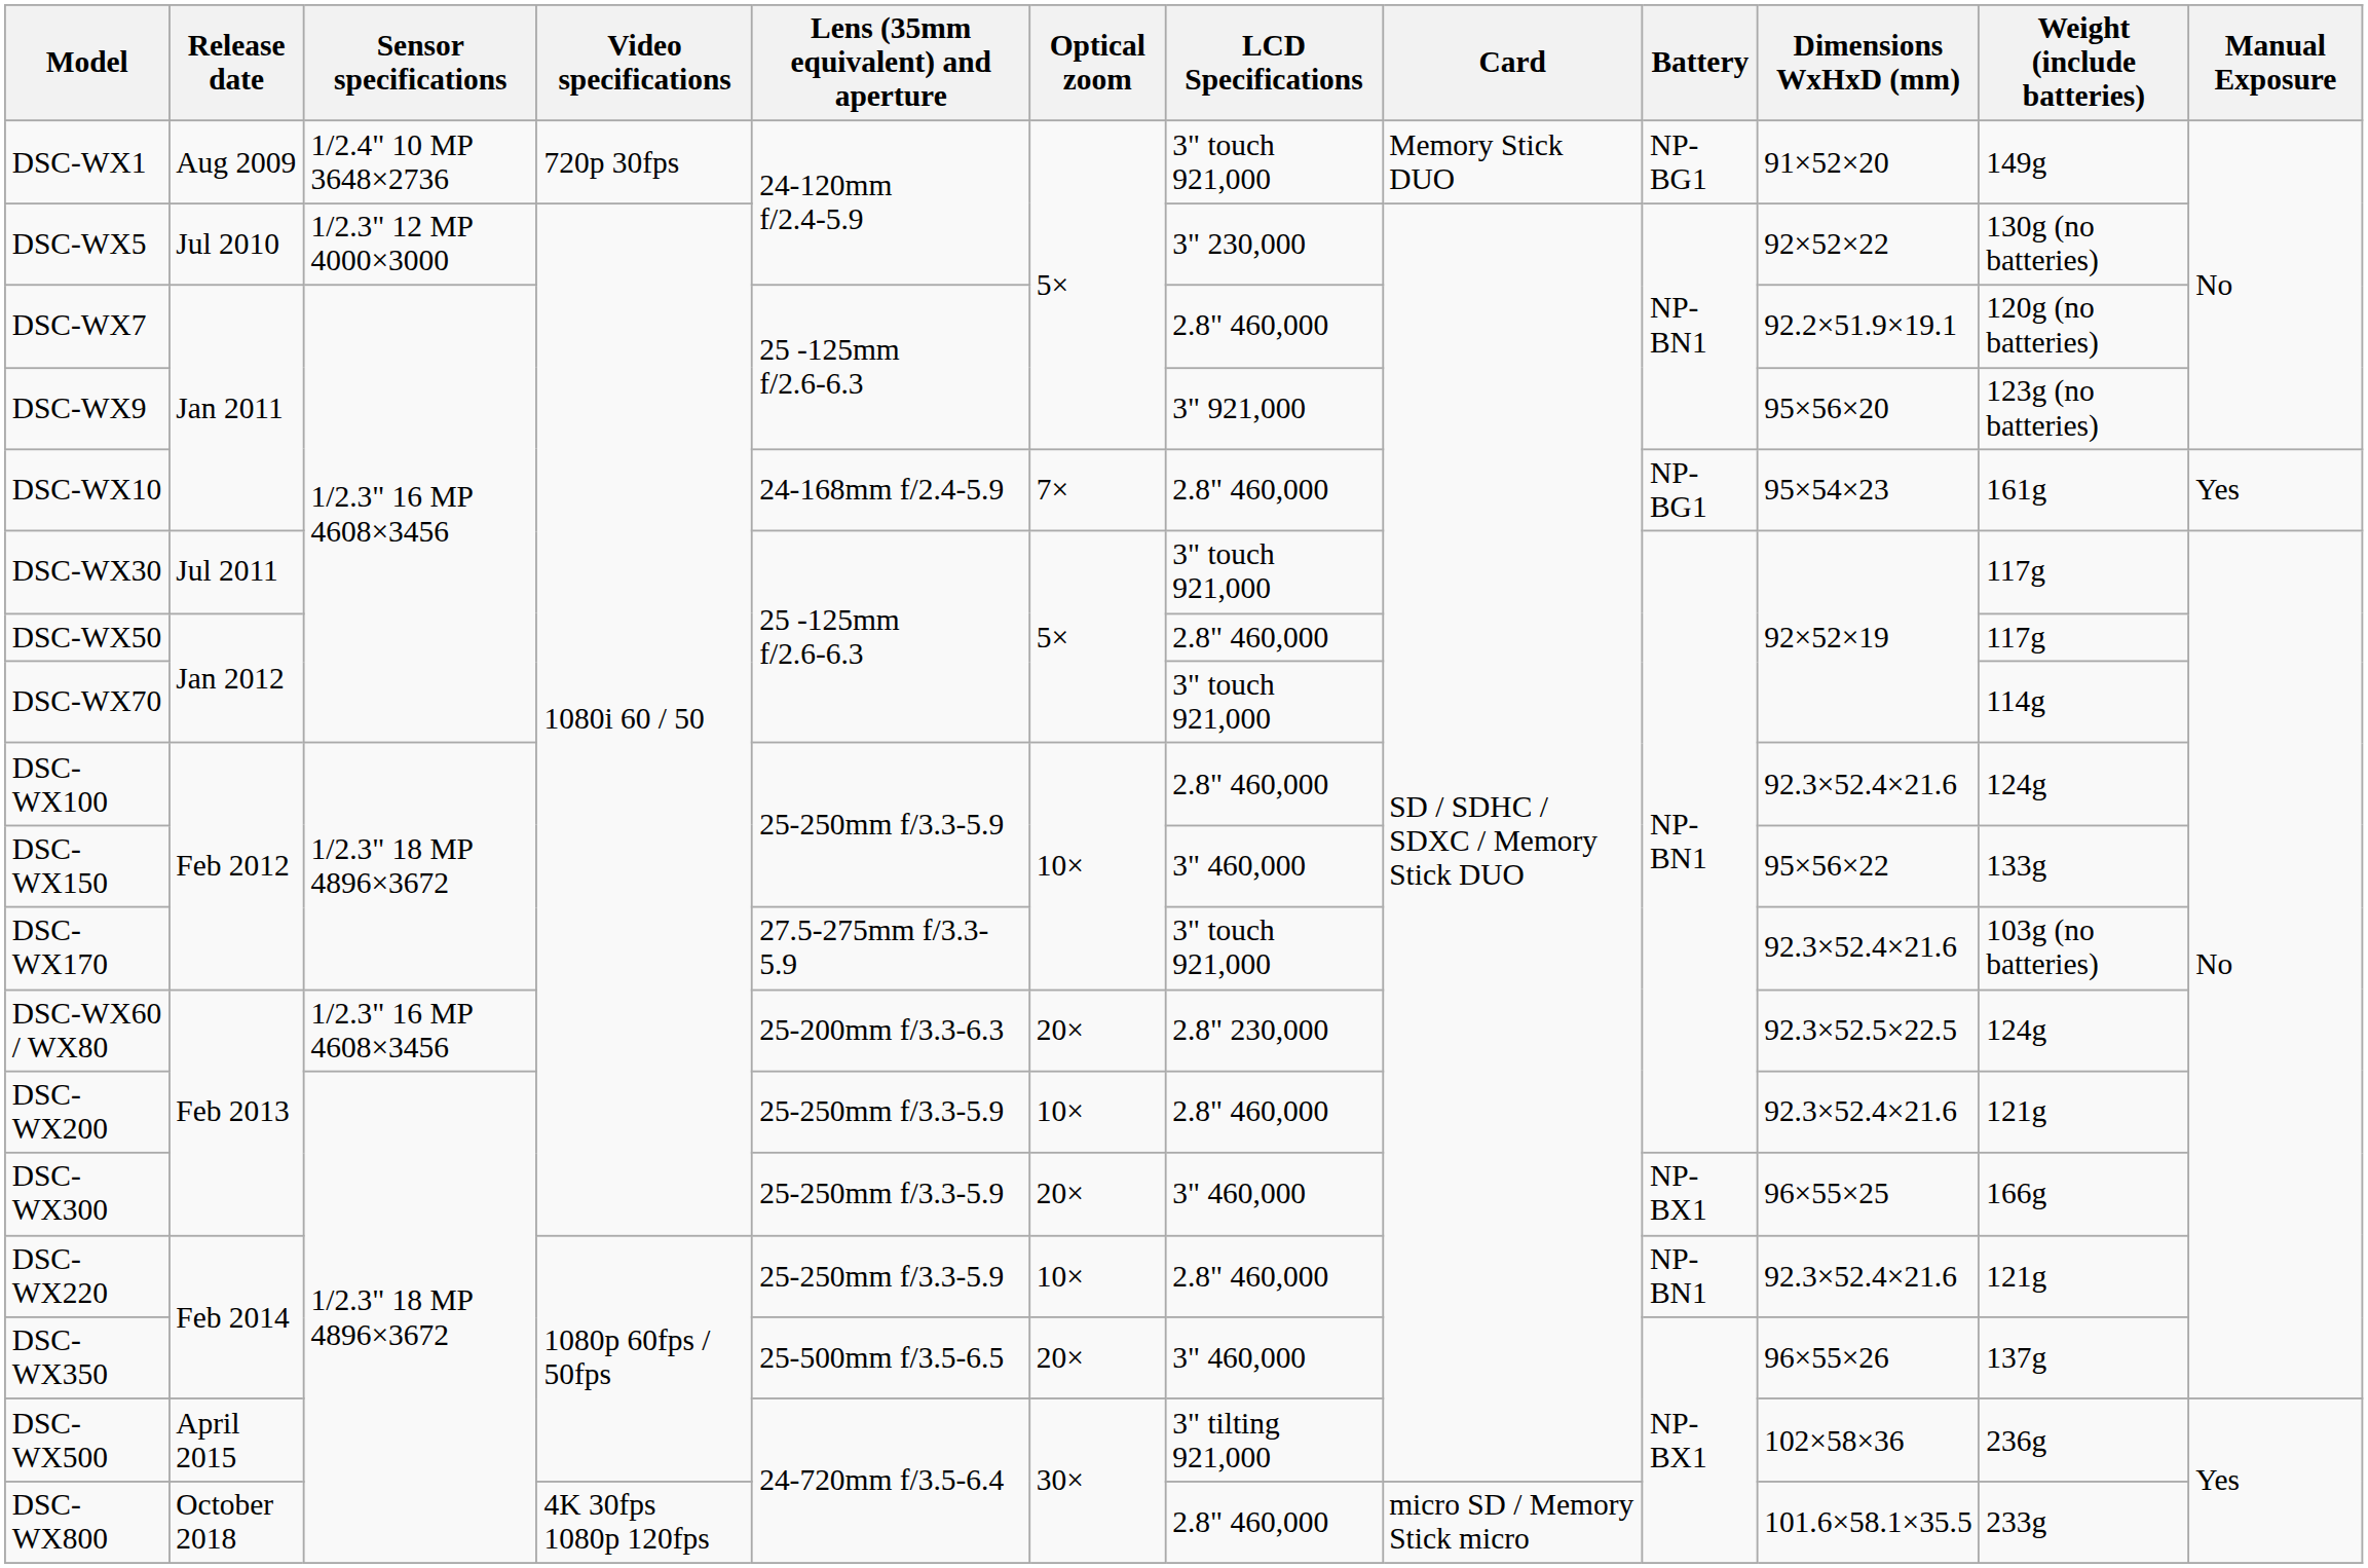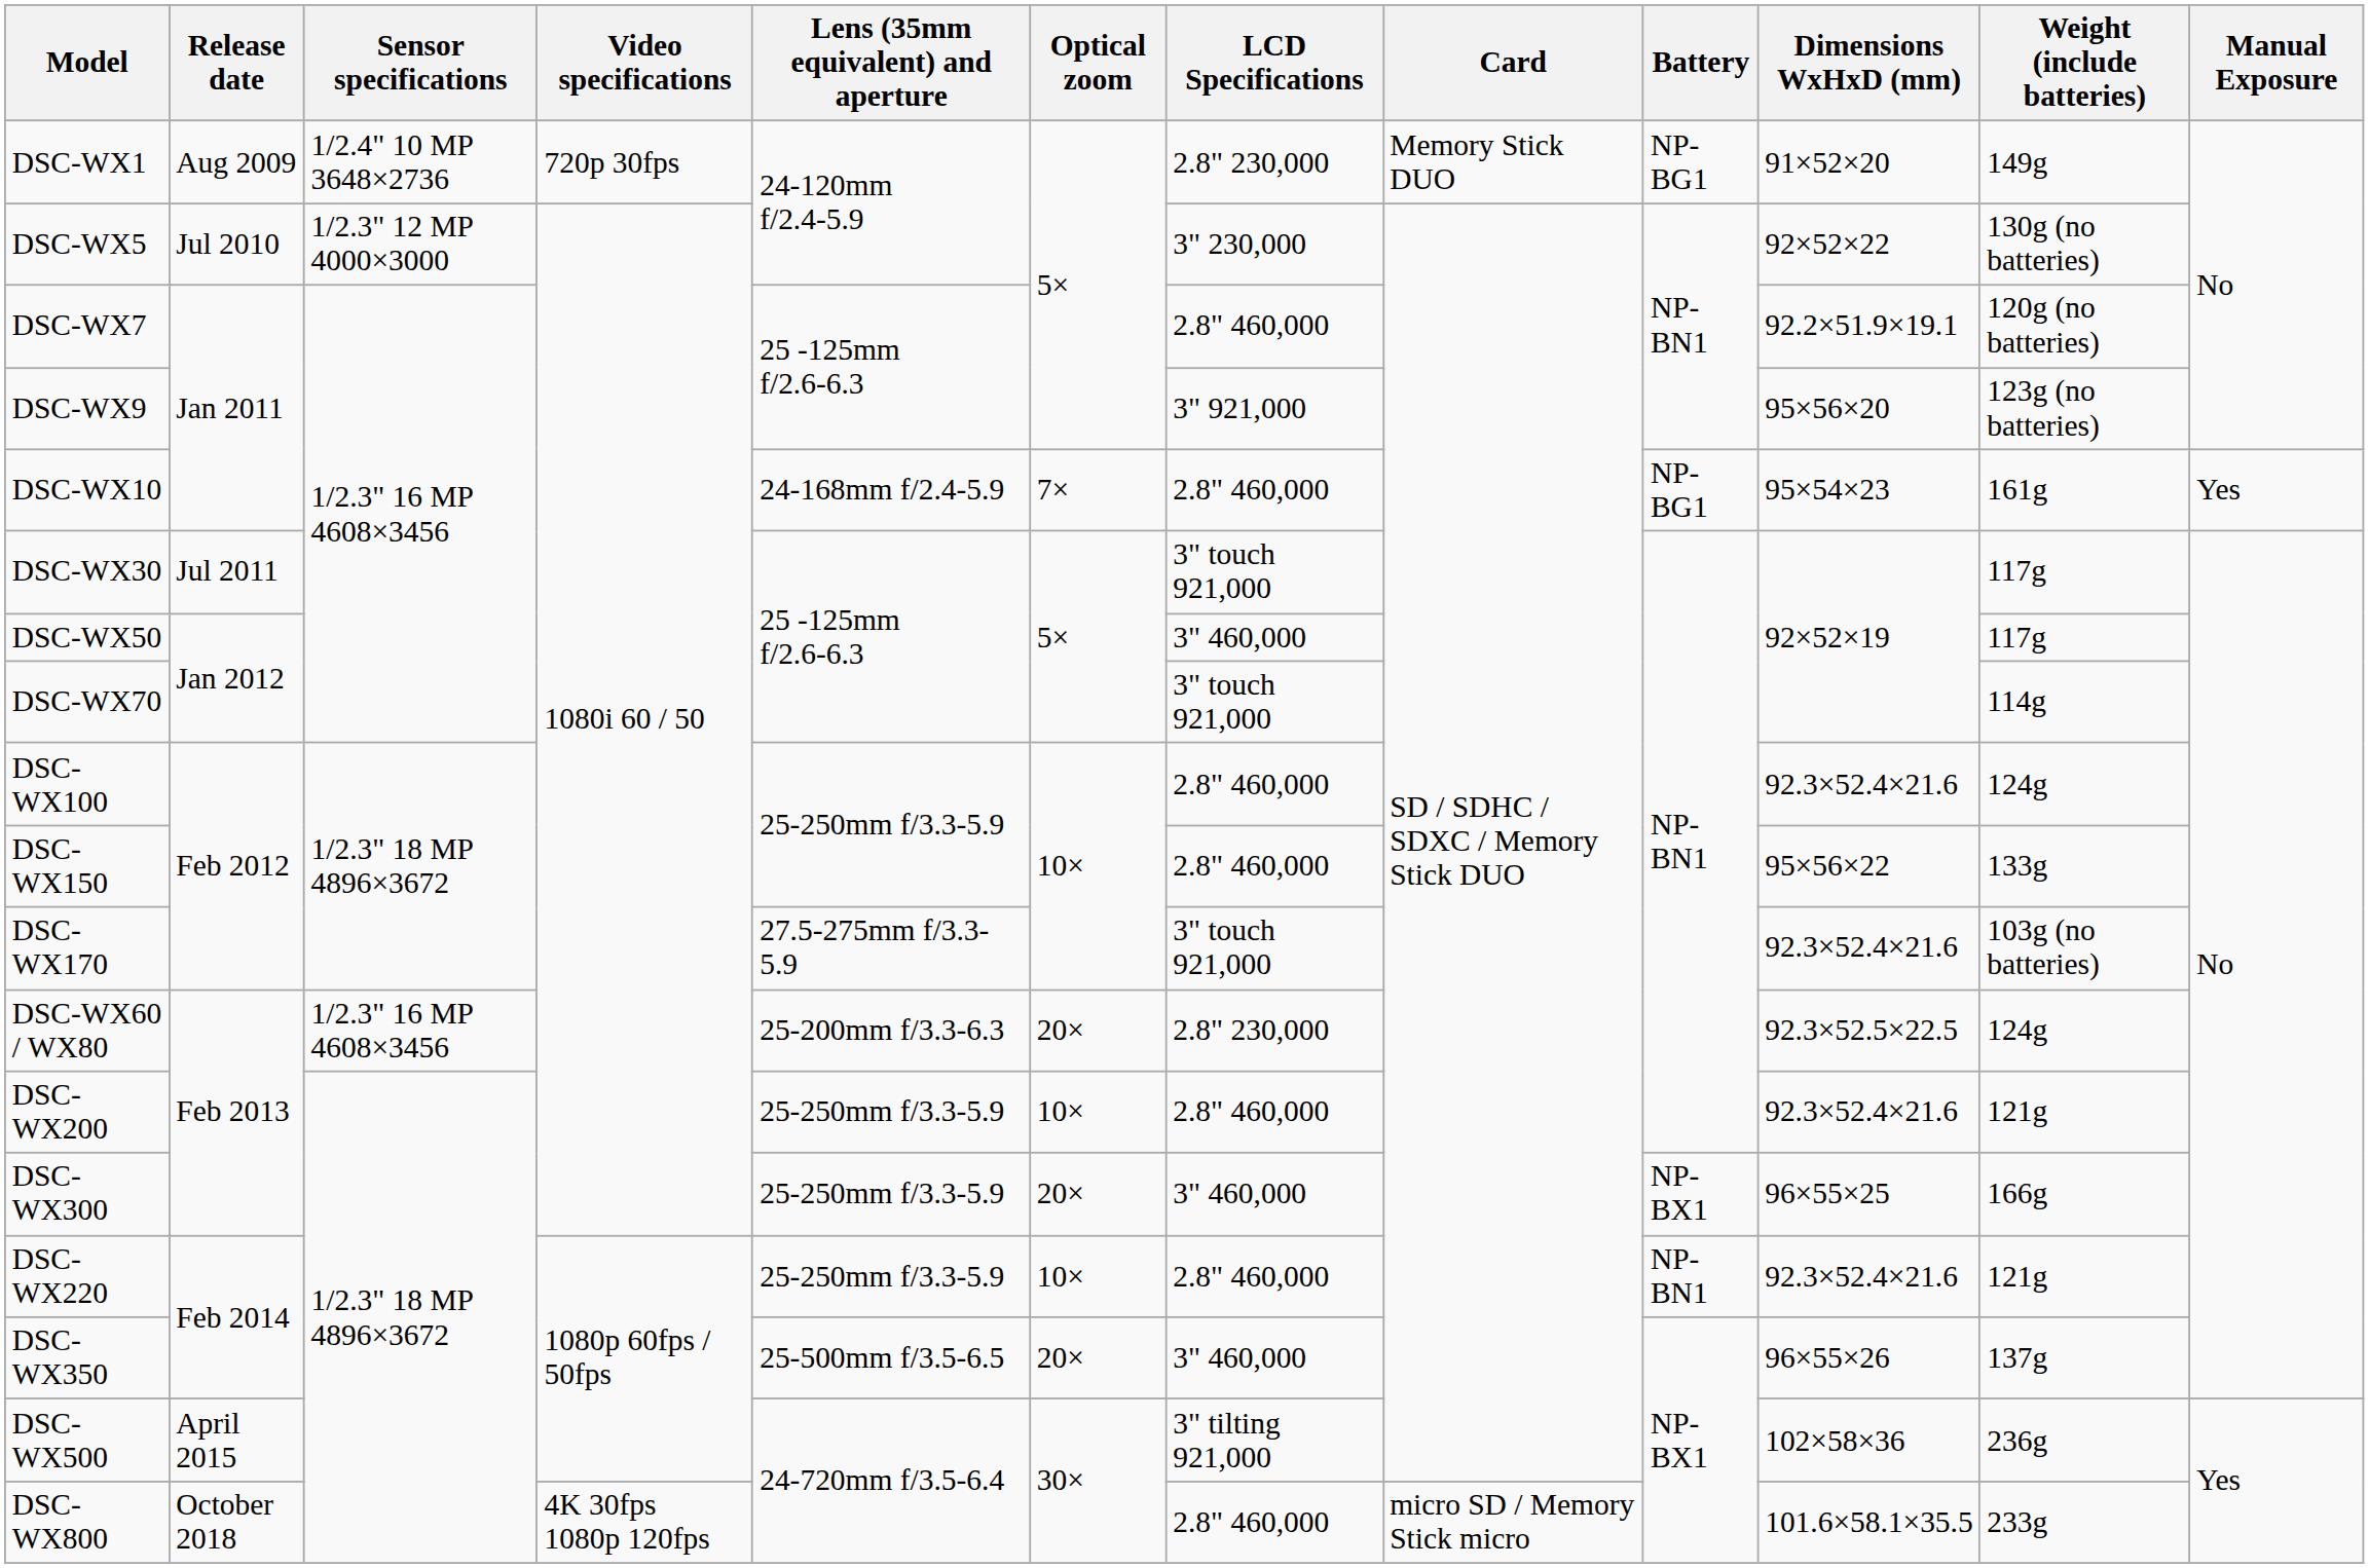 <table class="wikitable">
 <tr>
 <th>Model</th>
 <th>Release date</th>
 <th>Sensor specifications</th>
 <th>Video specifications</th>
 <th>Lens (35mm equivalent) and aperture</th>
 <th>Optical zoom</th>
 <th>LCD Specifications</th>
 <th>Card</th>
 <th>Battery</th>
 <th>Dimensions<br>WxHxD (mm)</th>
 <th>Weight (include batteries)</th>
 <th>Manual Exposure</th>
 </tr>
 <tr>
 <td>DSC-WX1</td>
 <td>Aug 2009</td>
 <td>1/2.4" 10 MP<br>3648×2736</td>
 <td>720p 30fps</td>
 <td rowspan="2">24-120mm<br>f/2.4-5.9</td>
 <td rowspan="4">5×</td>
-<td>3" touch 921,000</td>
+<td>2.8" 230,000</td>
 <td>Memory Stick DUO</td>
 <td>NP-BG1</td>
 <td>91×52×20</td>
 <td>149g</td>
 <td rowspan="4">No</td>
 </tr>
 <tr>
 <td>DSC-WX5</td>
 <td>Jul 2010</td>
 <td>1/2.3" 12 MP<br>4000×3000</td>
 <td rowspan="13">1080i 60 / 50</td>
 <td>3" 230,000</td>
 <td rowspan="16">SD / SDHC / SDXC / Memory Stick DUO</td>
 <td rowspan="3">NP-BN1</td>
 <td>92×52×22</td>
 <td>130g (no batteries)</td>
 </tr>
 <tr>
 <td>DSC-WX7</td>
 <td rowspan="3">Jan 2011</td>
 <td rowspan="6">1/2.3" 16 MP<br>4608×3456</td>
 <td rowspan="2">25 -125mm<br>f/2.6-6.3</td>
 <td>2.8" 460,000</td>
 <td>92.2×51.9×19.1</td>
 <td>120g (no batteries)</td>
 </tr>
 <tr>
 <td>DSC-WX9</td>
 <td>3" 921,000</td>
 <td>95×56×20</td>
 <td>123g (no batteries)</td>
 </tr>
 <tr>
 <td>DSC-WX10</td>
 <td>24-168mm f/2.4-5.9</td>
 <td>7×</td>
 <td>2.8" 460,000</td>
 <td>NP-BG1</td>
 <td>95×54×23</td>
 <td>161g</td>
 <td>Yes</td>
 </tr>
 <tr>
 <td>DSC-WX30</td>
 <td>Jul 2011</td>
 <td rowspan="3">25 -125mm<br>f/2.6-6.3</td>
 <td rowspan="3">5×</td>
 <td>3" touch 921,000</td>
 <td rowspan="8">NP-BN1</td>
 <td rowspan="3">92×52×19</td>
 <td>117g</td>
 <td rowspan="11">No</td>
 </tr>
 <tr>
 <td>DSC-WX50</td>
 <td rowspan="2">Jan 2012</td>
-<td>2.8" 460,000</td>
+<td>3" 460,000</td>
 <td>117g</td>
 </tr>
 <tr>
 <td>DSC-WX70</td>
 <td>3" touch 921,000</td>
 <td>114g</td>
 </tr>
 <tr>
 <td>DSC-WX100</td>
 <td rowspan="3">Feb 2012</td>
 <td rowspan="3">1/2.3" 18 MP 4896×3672</td>
 <td rowspan="2">25-250mm f/3.3-5.9</td>
 <td rowspan="3">10×</td>
 <td>2.8" 460,000</td>
 <td>92.3×52.4×21.6</td>
 <td>124g</td>
 </tr>
 <tr>
 <td>DSC-WX150</td>
-<td>3" 460,000</td>
+<td>2.8" 460,000</td>
 <td>95×56×22</td>
 <td>133g</td>
 </tr>
 <tr>
 <td>DSC-WX170</td>
 <td>27.5-275mm f/3.3-5.9</td>
 <td>3" touch 921,000</td>
 <td>92.3×52.4×21.6</td>
 <td>103g (no batteries)</td>
 </tr>
 <tr>
 <td>DSC-WX60 / WX80</td>
 <td rowspan="3">Feb 2013</td>
 <td>1/2.3" 16 MP<br>4608×3456</td>
 <td>25-200mm f/3.3-6.3</td>
 <td>20×</td>
 <td>2.8" 230,000</td>
 <td>92.3×52.5×22.5</td>
 <td>124g</td>
 </tr>
 <tr>
 <td>DSC-WX200</td>
 <td rowspan="6">1/2.3" 18 MP 4896×3672</td>
 <td>25-250mm f/3.3-5.9</td>
 <td>10×</td>
 <td>2.8" 460,000</td>
 <td>92.3×52.4×21.6</td>
 <td>121g</td>
 </tr>
 <tr>
 <td>DSC-WX300</td>
 <td>25-250mm f/3.3-5.9</td>
 <td>20×</td>
 <td>3" 460,000</td>
 <td>NP-BX1</td>
 <td>96×55×25</td>
 <td>166g</td>
 </tr>
 <tr>
 <td>DSC-WX220</td>
 <td rowspan="2">Feb 2014</td>
 <td rowspan="3">1080p 60fps / 50fps</td>
 <td>25-250mm f/3.3-5.9</td>
 <td>10×</td>
 <td>2.8" 460,000</td>
 <td>NP-BN1</td>
 <td>92.3×52.4×21.6</td>
 <td>121g</td>
 </tr>
 <tr>
 <td>DSC-WX350</td>
 <td>25-500mm f/3.5-6.5</td>
 <td>20×</td>
 <td>3" 460,000</td>
 <td rowspan="3">NP-BX1</td>
 <td>96×55×26</td>
 <td>137g</td>
 </tr>
 <tr>
 <td>DSC-WX500</td>
 <td>April 2015</td>
 <td rowspan="2">24-720mm f/3.5-6.4</td>
 <td rowspan="2">30×</td>
 <td>3" tilting 921,000</td>
 <td>102×58×36</td>
 <td>236g</td>
 <td rowspan="2">Yes</td>
 </tr>
 <tr>
 <td>DSC-WX800</td>
 <td>October 2018</td>
 <td>4K 30fps<br>1080p 120fps</td>
 <td>2.8" 460,000</td>
 <td>micro SD / Memory Stick micro</td>
 <td>101.6×58.1×35.5</td>
 <td>233g</td>
 </tr>
 </table>
